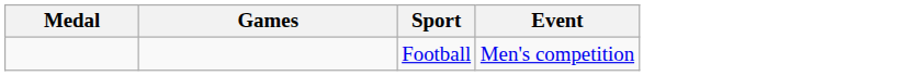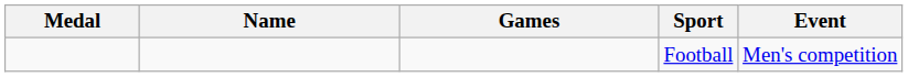 <table class="wikitable sortable">
 <tr>
 <th style="width:6em">Medal</th>
+<th style="width:12em">Name</th>
 <th style="width:12em">Games</th>
 <th>Sport</th>
 <th>Event</th>
 </tr>
 <tr>
 <td></td>
+<td><br></td>
 <td></td>
 <td> <a href='#'>Football</a></td>
 <td><a href='#'>Men's competition</a></td>
 </tr>
 </table>
